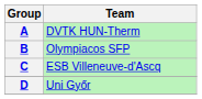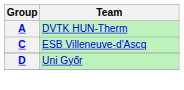 <table class="wikitable" style="white-space:nowrap">
 <tr>
 <th>Group</th>
 <th width=210>Team</th>
 </tr>
 <tr>
 <th><a href='#'>A</a></th>
 <td bgcolor=#BBF3BB> <a href='#'>DVTK HUN-Therm</a></td>
-</tr>
-<tr>
-<th><a href='#'>B</a></th>
-<td bgcolor=#BBF3BB> <a href='#'>Olympiacos SFP</a></td>
 </tr>
 <tr>
 <th><a href='#'>C</a></th>
 <td bgcolor=#BBF3BB> <a href='#'>ESB Villeneuve-d'Ascq</a></td>
 </tr>
 <tr>
 </tr>
 <tr>
 <th><a href='#'>D</a></th>
 <td bgcolor=#BBF3BB> <a href='#'>Uni Győr</a></td>
 </tr>
 <tr>
 </tr>
 </table>
